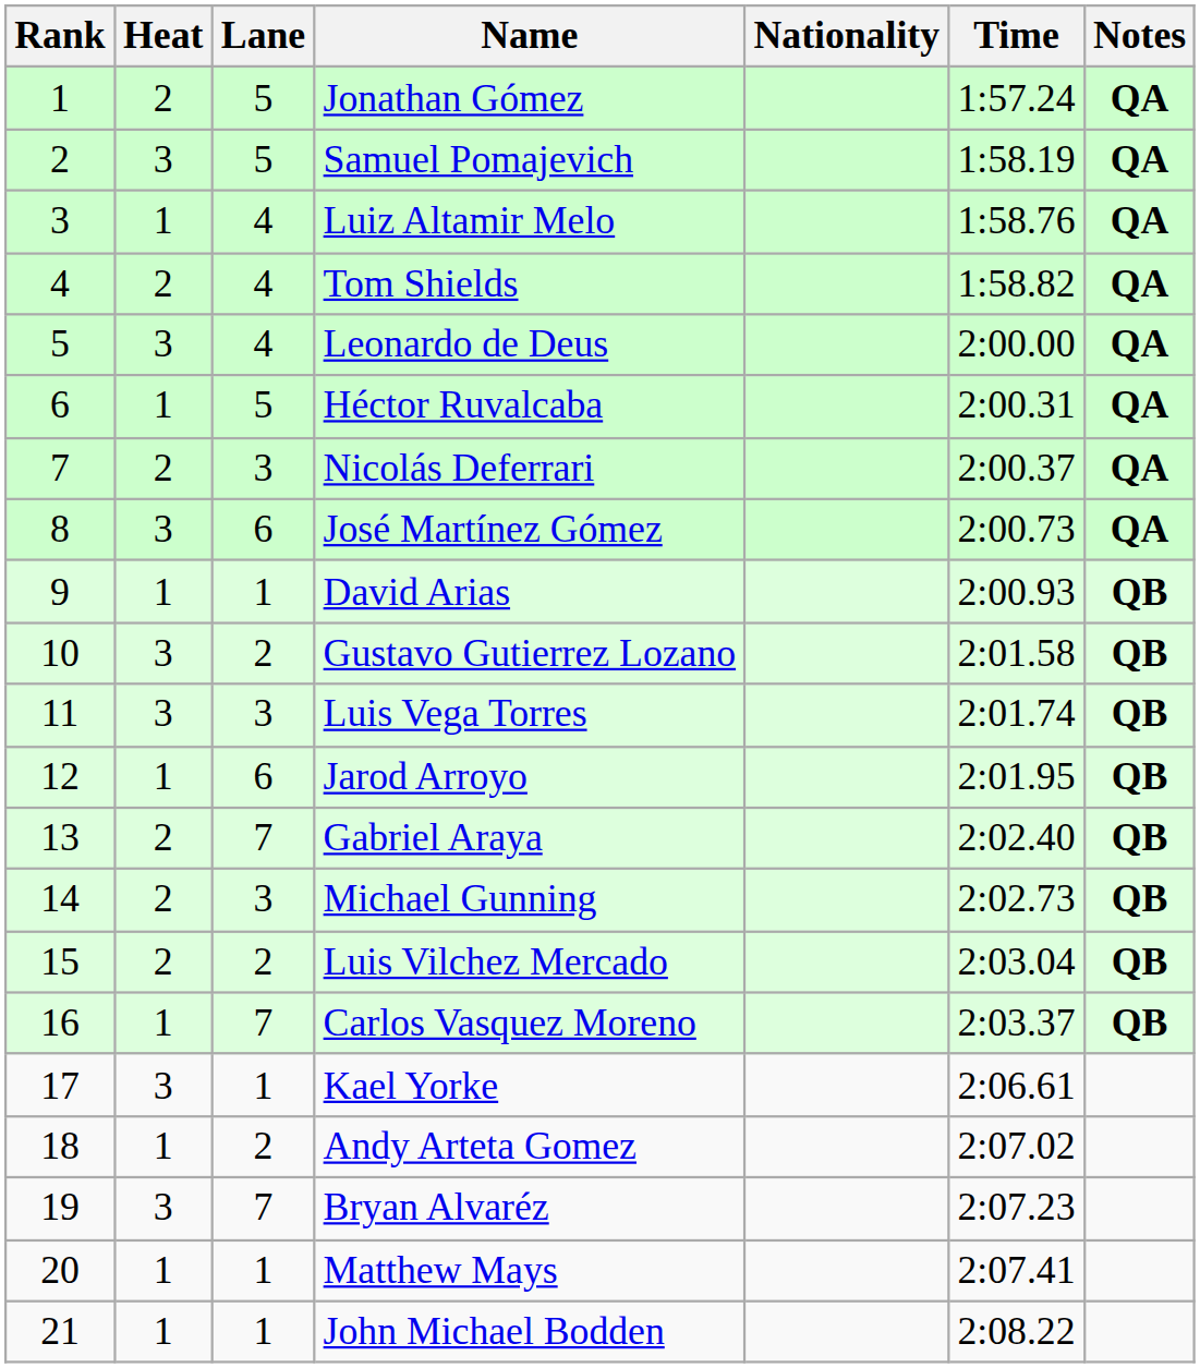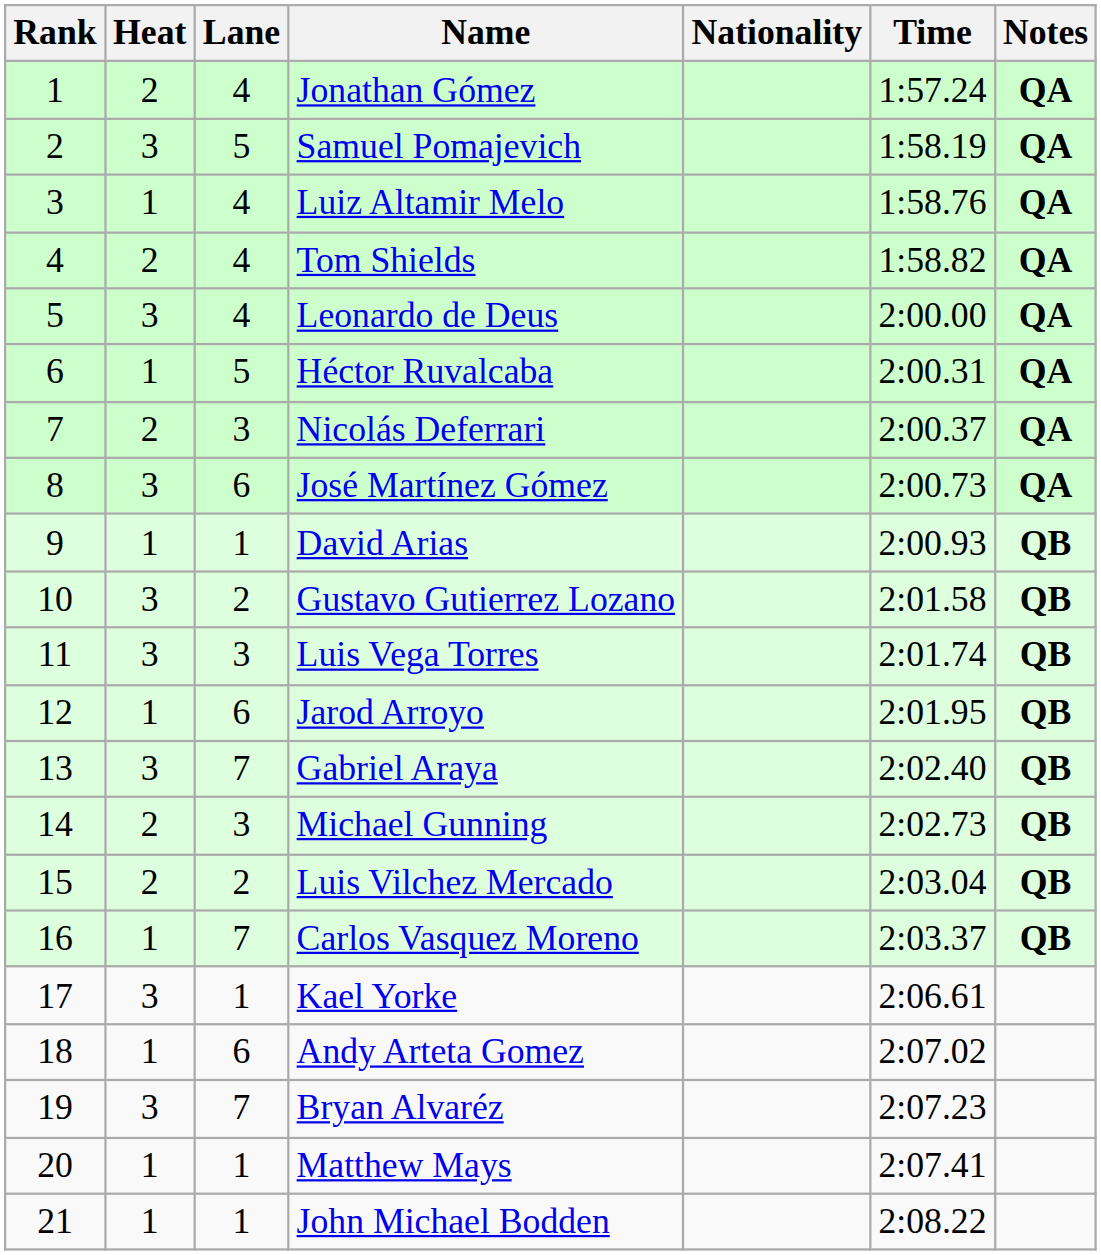 <table class="wikitable sortable" style="text-align:center">
 <tr>
 <th>Rank</th>
 <th>Heat</th>
 <th>Lane</th>
 <th>Name</th>
 <th>Nationality</th>
 <th>Time</th>
 <th>Notes</th>
 </tr>
 <tr bgcolor=ccffcc>
 <td>1</td>
 <td>2</td>
-<td>5</td>
+<td>4</td>
 <td align=left><a href='#'>Jonathan Gómez</a></td>
 <td align=left></td>
 <td>1:57.24</td>
 <td><strong>QA</strong></td>
 </tr>
 <tr bgcolor=ccffcc>
 <td>2</td>
 <td>3</td>
 <td>5</td>
 <td align=left><a href='#'>Samuel Pomajevich</a></td>
 <td align=left></td>
 <td>1:58.19</td>
 <td><strong>QA</strong></td>
 </tr>
 <tr bgcolor=ccffcc>
 <td>3</td>
 <td>1</td>
 <td>4</td>
 <td align=left><a href='#'>Luiz Altamir Melo</a></td>
 <td align=left></td>
 <td>1:58.76</td>
 <td><strong>QA</strong></td>
 </tr>
 <tr bgcolor=ccffcc>
 <td>4</td>
 <td>2</td>
 <td>4</td>
 <td align=left><a href='#'>Tom Shields</a></td>
 <td align=left></td>
 <td>1:58.82</td>
 <td><strong>QA</strong></td>
 </tr>
 <tr bgcolor=ccffcc>
 <td>5</td>
 <td>3</td>
 <td>4</td>
 <td align=left><a href='#'>Leonardo de Deus</a></td>
 <td align=left></td>
 <td>2:00.00</td>
 <td><strong>QA</strong></td>
 </tr>
 <tr bgcolor=ccffcc>
 <td>6</td>
 <td>1</td>
 <td>5</td>
 <td align=left><a href='#'>Héctor Ruvalcaba</a></td>
 <td align=left></td>
 <td>2:00.31</td>
 <td><strong>QA</strong></td>
 </tr>
 <tr bgcolor=ccffcc>
 <td>7</td>
 <td>2</td>
 <td>3</td>
 <td align=left><a href='#'>Nicolás Deferrari</a></td>
 <td align=left></td>
 <td>2:00.37</td>
 <td><strong>QA</strong></td>
 </tr>
 <tr bgcolor=ccffcc>
 <td>8</td>
 <td>3</td>
 <td>6</td>
 <td align=left><a href='#'>José Martínez Gómez</a></td>
 <td align=left></td>
 <td>2:00.73</td>
 <td><strong>QA</strong></td>
 </tr>
 <tr bgcolor=ddffdd>
 <td>9</td>
 <td>1</td>
 <td>1</td>
 <td align=left><a href='#'>David Arias</a></td>
 <td align=left></td>
 <td>2:00.93</td>
 <td><strong>QB</strong></td>
 </tr>
 <tr bgcolor=ddffdd>
 <td>10</td>
 <td>3</td>
 <td>2</td>
 <td align=left><a href='#'>Gustavo Gutierrez Lozano</a></td>
 <td align=left></td>
 <td>2:01.58</td>
 <td><strong>QB</strong></td>
 </tr>
 <tr bgcolor=ddffdd>
 <td>11</td>
 <td>3</td>
 <td>3</td>
 <td align=left><a href='#'>Luis Vega Torres</a></td>
 <td align=left></td>
 <td>2:01.74</td>
 <td><strong>QB</strong></td>
 </tr>
 <tr bgcolor=ddffdd>
 <td>12</td>
 <td>1</td>
 <td>6</td>
 <td align=left><a href='#'>Jarod Arroyo</a></td>
 <td align=left></td>
 <td>2:01.95</td>
 <td><strong>QB</strong></td>
 </tr>
 <tr bgcolor=ddffdd>
 <td>13</td>
-<td>2</td>
+<td>3</td>
 <td>7</td>
 <td align=left><a href='#'>Gabriel Araya</a></td>
 <td align=left></td>
 <td>2:02.40</td>
 <td><strong>QB</strong></td>
 </tr>
 <tr bgcolor=ddffdd>
 <td>14</td>
 <td>2</td>
 <td>3</td>
 <td align=left><a href='#'>Michael Gunning</a></td>
 <td align=left></td>
 <td>2:02.73</td>
 <td><strong>QB</strong></td>
 </tr>
 <tr bgcolor=ddffdd>
 <td>15</td>
 <td>2</td>
 <td>2</td>
 <td align=left><a href='#'>Luis Vilchez Mercado</a></td>
 <td align=left></td>
 <td>2:03.04</td>
 <td><strong>QB</strong></td>
 </tr>
 <tr bgcolor=ddffdd>
 <td>16</td>
 <td>1</td>
 <td>7</td>
 <td align=left><a href='#'>Carlos Vasquez Moreno</a></td>
 <td align=left></td>
 <td>2:03.37</td>
 <td><strong>QB</strong></td>
 </tr>
 <tr>
 <td>17</td>
 <td>3</td>
 <td>1</td>
 <td align=left><a href='#'>Kael Yorke</a></td>
 <td align=left></td>
 <td>2:06.61</td>
 <td></td>
 </tr>
 <tr>
 <td>18</td>
 <td>1</td>
-<td>2</td>
+<td>6</td>
 <td align=left><a href='#'>Andy Arteta Gomez</a></td>
 <td align=left></td>
 <td>2:07.02</td>
 <td></td>
 </tr>
 <tr>
 <td>19</td>
 <td>3</td>
 <td>7</td>
 <td align=left><a href='#'>Bryan Alvaréz</a></td>
 <td align=left></td>
 <td>2:07.23</td>
 <td></td>
 </tr>
 <tr>
 <td>20</td>
 <td>1</td>
 <td>1</td>
 <td align=left><a href='#'>Matthew Mays</a></td>
 <td align=left></td>
 <td>2:07.41</td>
 <td></td>
 </tr>
 <tr>
 <td>21</td>
 <td>1</td>
 <td>1</td>
 <td align=left><a href='#'>John Michael Bodden</a></td>
 <td align=left></td>
 <td>2:08.22</td>
 <td></td>
 </tr>
 </table>
